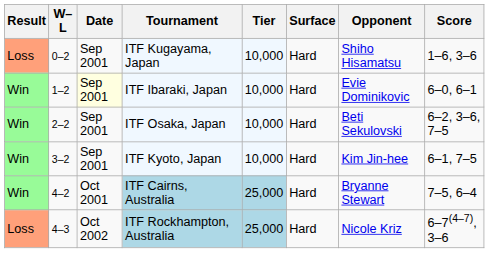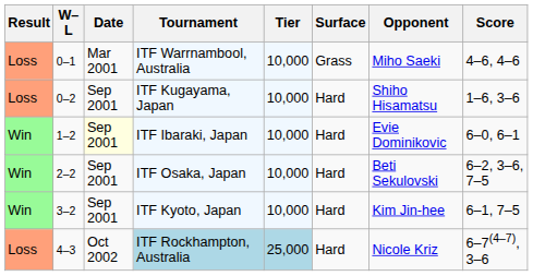 <table class="sortable wikitable">
 <tr>
 <th>Result</th>
 <th class="unsortable">W–L</th>
 <th>Date</th>
 <th>Tournament</th>
 <th>Tier</th>
 <th>Surface</th>
 <th>Opponent</th>
 <th class="unsortable">Score</th>
+</tr>
+<tr>
+<td bgcolor=FFA07A>Loss</td>
+<td><small>0–1</small></td>
+<td>Mar 2001</td>
+<td bgcolor=f0f8ff>ITF Warrnambool, Australia</td>
+<td bgcolor=f0f8ff>10,000</td>
+<td>Grass</td>
+<td> <a href='#'>Miho Saeki</a></td>
+<td>4–6, 4–6</td>
 </tr>
 <tr>
 <td bgcolor=FFA07A>Loss</td>
 <td><small>0–2</small></td>
 <td>Sep 2001</td>
 <td bgcolor=f0f8ff>ITF Kugayama, Japan</td>
 <td bgcolor=f0f8ff>10,000</td>
 <td>Hard</td>
 <td> <a href='#'>Shiho Hisamatsu</a></td>
 <td>1–6, 3–6</td>
 </tr>
 <tr>
 <td bgcolor=98FB98>Win</td>
 <td><small>1–2</small></td>
 <td style="background: lightyellow;">Sep 2001</td>
 <td bgcolor=f0f8ff>ITF Ibaraki, Japan</td>
 <td bgcolor=f0f8ff>10,000</td>
 <td>Hard</td>
 <td> <a href='#'>Evie Dominikovic</a></td>
 <td>6–0, 6–1</td>
 </tr>
 <tr>
 <td bgcolor=98FB98>Win</td>
 <td><small>2–2</small></td>
 <td>Sep 2001</td>
 <td bgcolor=f0f8ff>ITF Osaka, Japan</td>
 <td bgcolor=f0f8ff>10,000</td>
 <td>Hard</td>
 <td> <a href='#'>Beti Sekulovski</a></td>
 <td>6–2, 3–6, 7–5</td>
 </tr>
 <tr>
 <td bgcolor=98FB98>Win</td>
 <td><small>3–2</small></td>
 <td>Sep 2001</td>
 <td bgcolor=f0f8ff>ITF Kyoto, Japan</td>
 <td bgcolor=f0f8ff>10,000</td>
 <td>Hard</td>
 <td> <a href='#'>Kim Jin-hee</a></td>
 <td>6–1, 7–5</td>
 </tr>
 <tr>
-<td bgcolor=98FB98>Win</td>
-<td><small>4–2</small></td>
-<td>Oct 2001</td>
-<td bgcolor=lightblue>ITF Cairns, Australia</td>
-<td bgcolor=lightblue>25,000</td>
-<td>Hard</td>
-<td> <a href='#'>Bryanne Stewart</a></td>
-<td>7–5, 6–4</td>
-</tr>
-<tr>
 <td bgcolor=FFA07A>Loss</td>
 <td><small>4–3</small></td>
 <td>Oct 2002</td>
 <td bgcolor=lightblue>ITF Rockhampton, Australia</td>
 <td bgcolor=lightblue>25,000</td>
 <td>Hard</td>
 <td> <a href='#'>Nicole Kriz</a></td>
 <td>6–7<sup>(4–7)</sup>, 3–6</td>
 </tr>
 </table>
